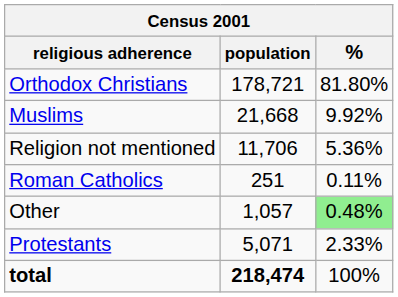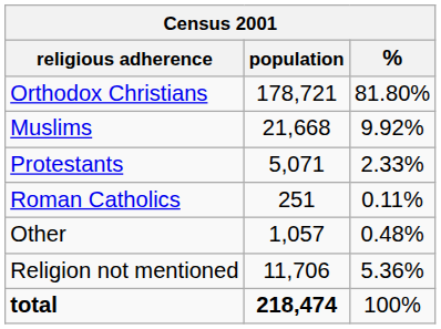 <table class="wikitable">
 <tr>
 <th colspan=3><small>Census 2001</small></th>
 </tr>
 <tr>
 <th><small>religious adherence</small></th>
 <th><small>population</small></th>
 <th>%</th>
 </tr>
 <tr>
 <td><a href='#'>Orthodox Christians</a></td>
 <td align="middle">178,721</td>
 <td align="middle">81.80%</td>
 </tr>
 <tr>
 <td><a href='#'>Muslims</a></td>
 <td align="middle">21,668</td>
 <td align="middle">9.92%</td>
 </tr>
 <tr>
-<td>Religion not mentioned</td>
-<td align="middle">11,706</td>
-<td align="middle">5.36%</td>
+<td><a href='#'>Protestants</a></td>
+<td align="middle">5,071</td>
+<td align="middle">2.33%</td>
 </tr>
 <tr>
 <td><a href='#'>Roman Catholics</a></td>
 <td align="middle">251</td>
 <td align="middle">0.11%</td>
 </tr>
 <tr>
 <td>Other</td>
 <td align="middle">1,057</td>
-<td align="middle" style="background: lightgreen;">0.48%</td>
+<td align="middle">0.48%</td>
 </tr>
 <tr>
-<td><a href='#'>Protestants</a></td>
-<td align="middle">5,071</td>
-<td align="middle">2.33%</td>
+<td>Religion not mentioned</td>
+<td align="middle">11,706</td>
+<td align="middle">5.36%</td>
 </tr>
 <tr>
 <td><strong>total</strong></td>
 <td align="middle"><strong>218,474</strong></td>
 <td align="middle">100%</td>
 </tr>
 </table>
